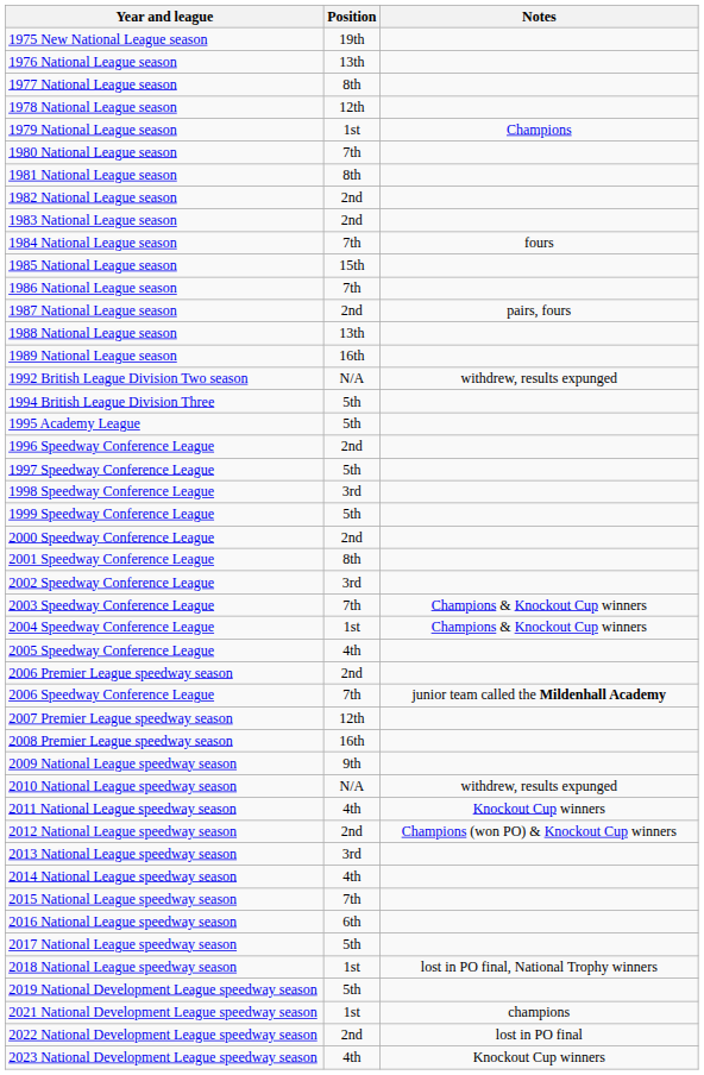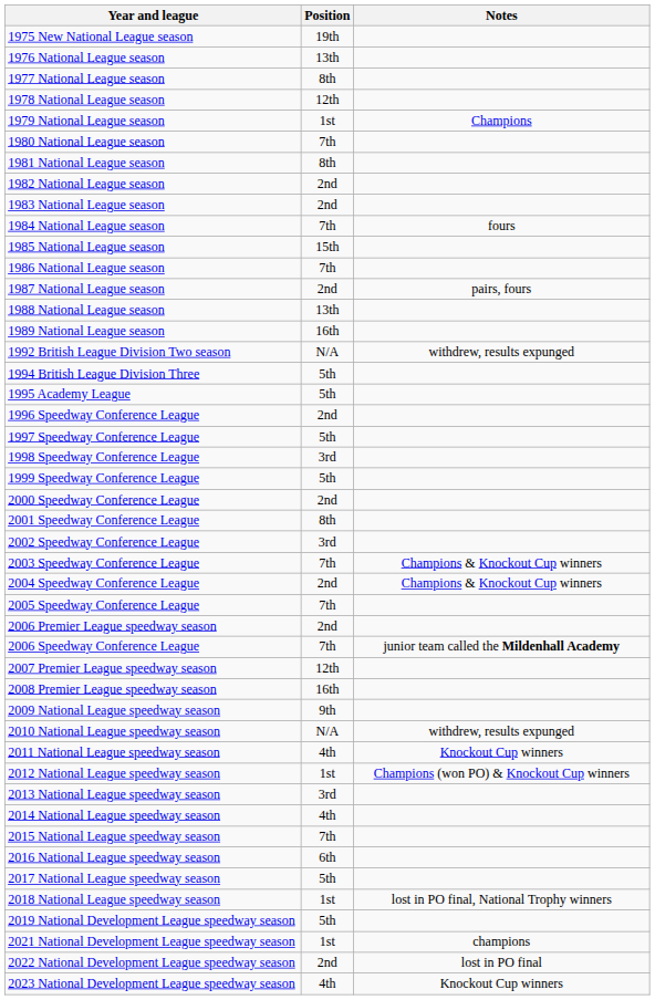 <table class="wikitable">
 <tr>
 <th width=350>Year and league</th>
 <th width=50>Position</th>
 <th width=350>Notes</th>
 </tr>
 <tr align=center>
 <td align="left"><a href='#'>1975 New National League season</a></td>
 <td>19th</td>
 <td></td>
 </tr>
 <tr align=center>
 <td align="left"><a href='#'>1976 National League season</a></td>
 <td>13th</td>
 <td></td>
 </tr>
 <tr align=center>
 <td align="left"><a href='#'>1977 National League season</a></td>
 <td>8th</td>
 <td></td>
 </tr>
 <tr align=center>
 <td align="left"><a href='#'>1978 National League season</a></td>
 <td>12th</td>
 <td></td>
 </tr>
 <tr align=center>
 <td align="left"><a href='#'>1979 National League season</a></td>
 <td>1st</td>
 <td><a href='#'>Champions</a></td>
 </tr>
 <tr align=center>
 <td align="left"><a href='#'>1980 National League season</a></td>
 <td>7th</td>
 <td></td>
 </tr>
 <tr align=center>
 <td align="left"><a href='#'>1981 National League season</a></td>
 <td>8th</td>
 <td></td>
 </tr>
 <tr align=center>
 <td align="left"><a href='#'>1982 National League season</a></td>
 <td>2nd</td>
 <td></td>
 </tr>
 <tr align=center>
 <td align="left"><a href='#'>1983 National League season</a></td>
 <td>2nd</td>
 <td></td>
 </tr>
 <tr align=center>
 <td align="left"><a href='#'>1984 National League season</a></td>
 <td>7th</td>
 <td>fours</td>
 </tr>
 <tr align=center>
 <td align="left"><a href='#'>1985 National League season</a></td>
 <td>15th</td>
 <td></td>
 </tr>
 <tr align=center>
 <td align="left"><a href='#'>1986 National League season</a></td>
 <td>7th</td>
 <td></td>
 </tr>
 <tr align=center>
 <td align="left"><a href='#'>1987 National League season</a></td>
 <td>2nd</td>
 <td>pairs, fours</td>
 </tr>
 <tr align=center>
 <td align="left"><a href='#'>1988 National League season</a></td>
 <td>13th</td>
 <td></td>
 </tr>
 <tr align=center>
 <td align="left"><a href='#'>1989 National League season</a></td>
 <td>16th</td>
 <td></td>
 </tr>
 <tr align=center>
 <td align="left"><a href='#'>1992 British League Division Two season</a></td>
 <td>N/A</td>
 <td>withdrew, results expunged</td>
 </tr>
 <tr align=center>
 <td align="left"><a href='#'>1994 British League Division Three</a></td>
 <td>5th</td>
 <td></td>
 </tr>
 <tr align=center>
 <td align="left"><a href='#'>1995 Academy League</a></td>
 <td>5th</td>
 <td></td>
 </tr>
 <tr align=center>
 <td align="left"><a href='#'>1996 Speedway Conference League</a></td>
 <td>2nd</td>
 <td></td>
 </tr>
 <tr align=center>
 <td align="left"><a href='#'>1997 Speedway Conference League</a></td>
 <td>5th</td>
 <td></td>
 </tr>
 <tr align=center>
 <td align="left"><a href='#'>1998 Speedway Conference League</a></td>
 <td>3rd</td>
 <td></td>
 </tr>
 <tr align=center>
 <td align="left"><a href='#'>1999 Speedway Conference League</a></td>
 <td>5th</td>
 <td></td>
 </tr>
 <tr align=center>
 <td align="left"><a href='#'>2000 Speedway Conference League</a></td>
 <td>2nd</td>
 <td></td>
 </tr>
 <tr align=center>
 <td align="left"><a href='#'>2001 Speedway Conference League</a></td>
 <td>8th</td>
 <td></td>
 </tr>
 <tr align=center>
 <td align="left"><a href='#'>2002 Speedway Conference League</a></td>
 <td>3rd</td>
 <td></td>
 </tr>
 <tr align=center>
 <td align="left"><a href='#'>2003 Speedway Conference League</a></td>
 <td>7th</td>
 <td><a href='#'>Champions</a> & <a href='#'>Knockout Cup</a> winners</td>
 </tr>
 <tr align=center>
 <td align="left"><a href='#'>2004 Speedway Conference League</a></td>
-<td>1st</td>
+<td>2nd</td>
 <td><a href='#'>Champions</a> & <a href='#'>Knockout Cup</a> winners</td>
 </tr>
 <tr align=center>
 <td align="left"><a href='#'>2005 Speedway Conference League</a></td>
-<td>4th</td>
+<td>7th</td>
 <td></td>
 </tr>
 <tr align=center>
 <td align="left"><a href='#'>2006 Premier League speedway season</a></td>
 <td>2nd</td>
 <td></td>
 </tr>
 <tr align=center>
 <td align="left"><a href='#'>2006 Speedway Conference League</a></td>
 <td>7th</td>
 <td>junior team called the <strong>Mildenhall Academy</strong></td>
 </tr>
 <tr align=center>
 <td align="left"><a href='#'>2007 Premier League speedway season</a></td>
 <td>12th</td>
 <td></td>
 </tr>
 <tr align=center>
 <td align="left"><a href='#'>2008 Premier League speedway season</a></td>
 <td>16th</td>
 <td></td>
 </tr>
 <tr align=center>
 <td align="left"><a href='#'>2009 National League speedway season</a></td>
 <td>9th</td>
 <td></td>
 </tr>
 <tr align=center>
 <td align="left"><a href='#'>2010 National League speedway season</a></td>
 <td>N/A</td>
 <td>withdrew, results expunged</td>
 </tr>
 <tr align=center>
 <td align="left"><a href='#'>2011 National League speedway season</a></td>
 <td>4th</td>
 <td><a href='#'>Knockout Cup</a> winners</td>
 </tr>
 <tr align=center>
 <td align="left"><a href='#'>2012 National League speedway season</a></td>
-<td>2nd</td>
+<td>1st</td>
 <td><a href='#'>Champions</a> (won PO) & <a href='#'>Knockout Cup</a> winners</td>
 </tr>
 <tr align=center>
 <td align="left"><a href='#'>2013 National League speedway season</a></td>
 <td>3rd</td>
 <td></td>
 </tr>
 <tr align=center>
 <td align="left"><a href='#'>2014 National League speedway season</a></td>
 <td>4th</td>
 <td></td>
 </tr>
 <tr align=center>
 <td align="left"><a href='#'>2015 National League speedway season</a></td>
 <td>7th</td>
 <td></td>
 </tr>
 <tr align=center>
 <td align="left"><a href='#'>2016 National League speedway season</a></td>
 <td>6th</td>
 <td></td>
 </tr>
 <tr align=center>
 <td align="left"><a href='#'>2017 National League speedway season</a></td>
 <td>5th</td>
 <td></td>
 </tr>
 <tr align=center>
 <td align="left"><a href='#'>2018 National League speedway season</a></td>
 <td>1st</td>
 <td>lost in PO final, National Trophy winners</td>
 </tr>
 <tr align=center>
 <td align="left"><a href='#'>2019 National Development League speedway season</a></td>
 <td>5th</td>
 <td></td>
 </tr>
 <tr align=center>
 <td align="left"><a href='#'>2021 National Development League speedway season</a></td>
 <td>1st</td>
 <td>champions</td>
 </tr>
 <tr align=center>
 <td align="left"><a href='#'>2022 National Development League speedway season</a></td>
 <td>2nd</td>
 <td>lost in PO final</td>
 </tr>
 <tr align=center>
 <td align="left"><a href='#'>2023 National Development League speedway season</a></td>
 <td>4th</td>
 <td>Knockout Cup winners</td>
 </tr>
 </table>
